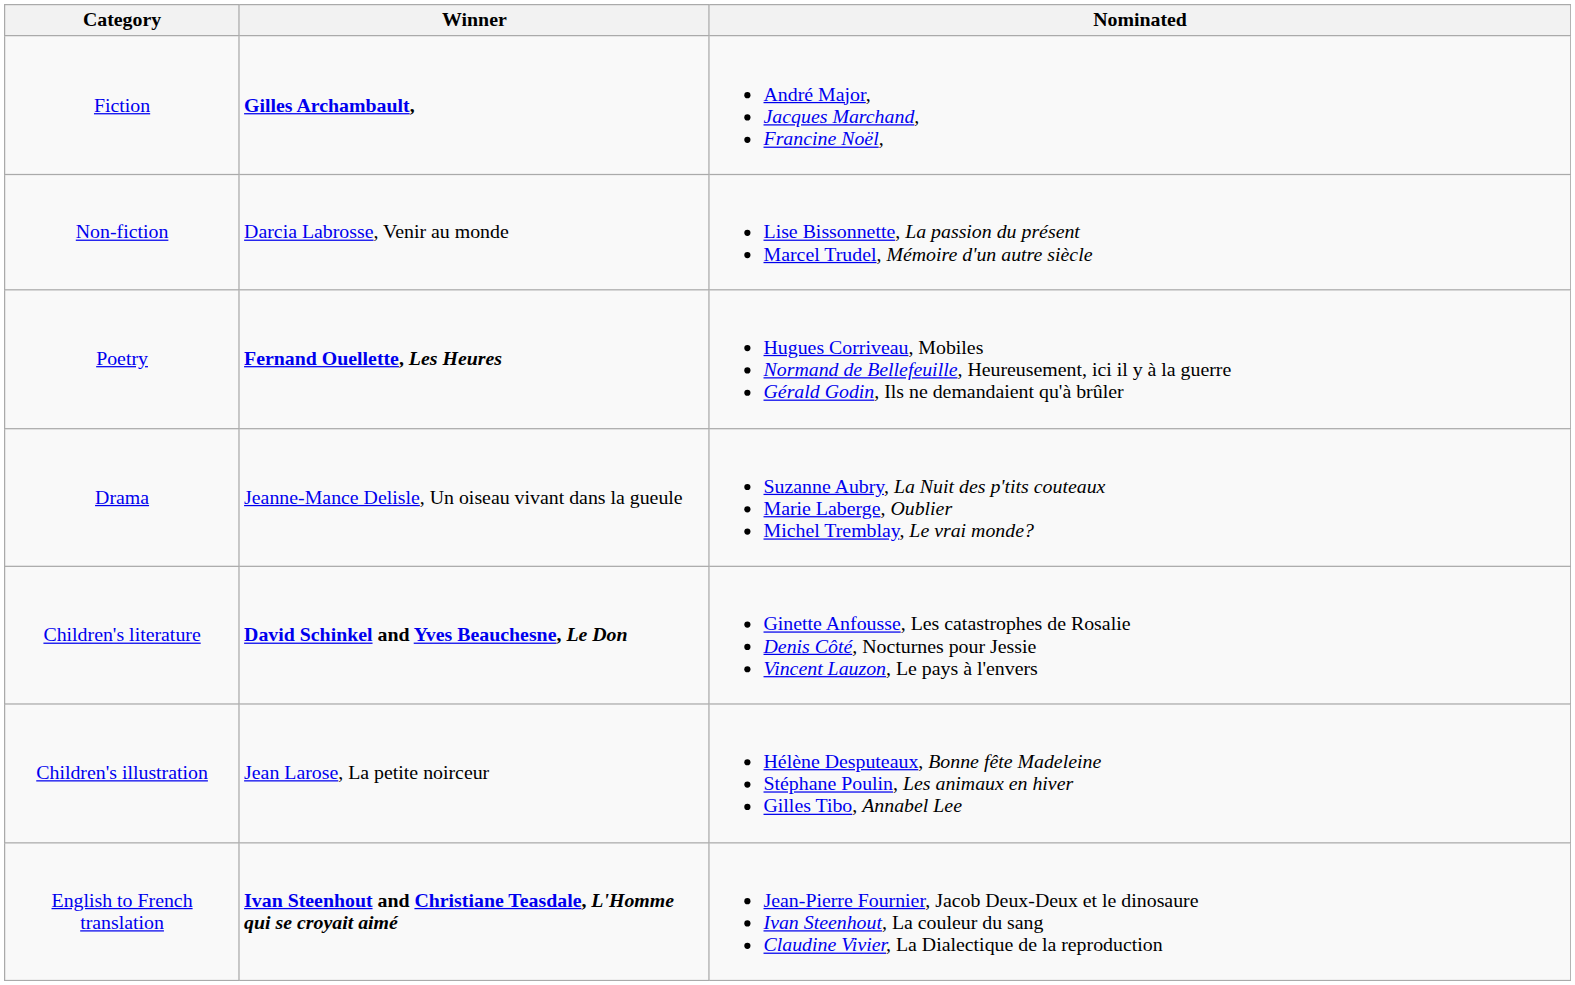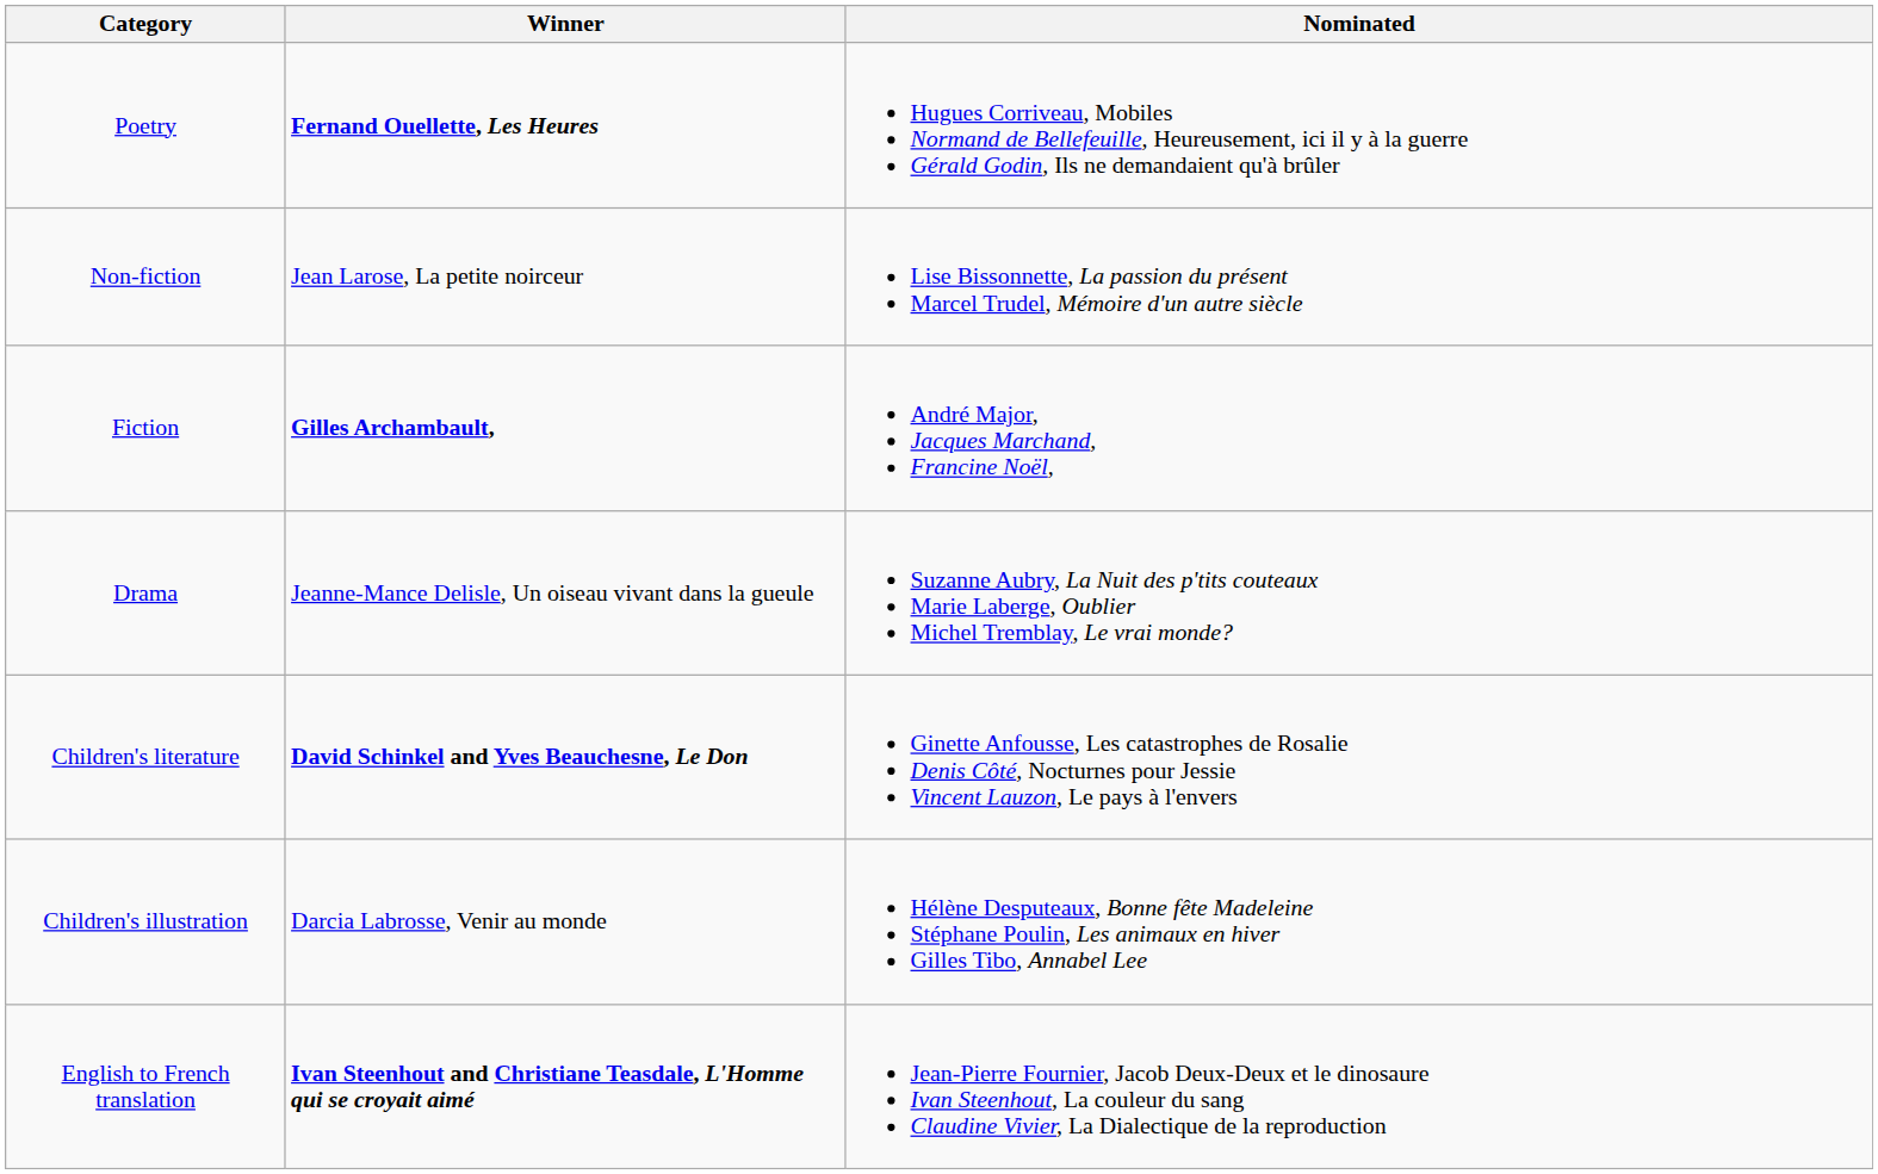 <table class="wikitable" width="100%">
 <tr>
 <th width=15%>Category</th>
 <th width=30%>Winner</th>
 <th width=55%>Nominated</th>
 </tr>
 <tr>
+<td align="center"><a href='#'>Poetry</a></td>
+<td> <strong><a href='#'>Fernand Ouellette</a>, <em>Les Heures<strong><em></td>
+<td><br><ul><li><a href='#'>Hugues Corriveau</a>, </em>Mobiles<em></li><li><a href='#'>Normand de Bellefeuille</a>, </em>Heureusement, ici il y à la guerre<em></li><li><a href='#'>Gérald Godin</a>, </em>Ils ne demandaient qu'à brûler<em></li></ul></td>
+</tr>
+<tr>
+<td align="center"><a href='#'>Non-fiction</a></td>
+<td> </strong><a href='#'>Jean Larose</a>, </em>La petite noirceur</em></strong></td>
+<td><br><ul><li><a href='#'>Lise Bissonnette</a>, <em>La passion du présent</em></li><li><a href='#'>Marcel Trudel</a>, <em>Mémoire d'un autre siècle</em></li></ul></td>
+</tr>
+<tr>
 <td align="center"><a href='#'>Fiction</a></td>
 <td> <strong><a href='#'>Gilles Archambault</a>, <em><strong><em></td>
 <td><br><ul><li><a href='#'>André Major</a>, </em><em></li><li><a href='#'>Jacques Marchand</a>, </em><em></li><li><a href='#'>Francine Noël</a>, </em><em></li></ul></td>
-</tr>
-<tr>
-<td align="center"><a href='#'>Non-fiction</a></td>
-<td> </strong><a href='#'>Darcia Labrosse</a>, </em>Venir au monde</em></strong></td>
-<td><br><ul><li><a href='#'>Lise Bissonnette</a>, <em>La passion du présent</em></li><li><a href='#'>Marcel Trudel</a>, <em>Mémoire d'un autre siècle</em></li></ul></td>
-</tr>
-<tr>
-<td align="center"><a href='#'>Poetry</a></td>
-<td> <strong><a href='#'>Fernand Ouellette</a>, <em>Les Heures<strong><em></td>
-<td><br><ul><li><a href='#'>Hugues Corriveau</a>, </em>Mobiles<em></li><li><a href='#'>Normand de Bellefeuille</a>, </em>Heureusement, ici il y à la guerre<em></li><li><a href='#'>Gérald Godin</a>, </em>Ils ne demandaient qu'à brûler<em></li></ul></td>
 </tr>
 <tr>
 <td align="center"><a href='#'>Drama</a></td>
 <td> </strong><a href='#'>Jeanne-Mance Delisle</a>, </em>Un oiseau vivant dans la gueule</em></strong></td>
 <td><br><ul><li><a href='#'>Suzanne Aubry</a>, <em>La Nuit des p'tits couteaux</em></li><li><a href='#'>Marie Laberge</a>, <em>Oublier</em></li><li><a href='#'>Michel Tremblay</a>, <em>Le vrai monde?</em></li></ul></td>
 </tr>
 <tr>
 <td align="center"><a href='#'>Children's literature</a></td>
 <td> <strong><a href='#'>David Schinkel</a> and <a href='#'>Yves Beauchesne</a>, <em>Le Don<strong><em></td>
 <td><br><ul><li><a href='#'>Ginette Anfousse</a>, </em>Les catastrophes de Rosalie<em></li><li><a href='#'>Denis Côté</a>, </em>Nocturnes pour Jessie<em></li><li><a href='#'>Vincent Lauzon</a>, </em>Le pays à l'envers<em></li></ul></td>
 </tr>
 <tr>
 <td align="center"><a href='#'>Children's illustration</a></td>
-<td> </strong><a href='#'>Jean Larose</a>, </em>La petite noirceur</em></strong></td>
+<td> </strong><a href='#'>Darcia Labrosse</a>, </em>Venir au monde</em></strong></td>
 <td><br><ul><li><a href='#'>Hélène Desputeaux</a>, <em>Bonne fête Madeleine</em></li><li><a href='#'>Stéphane Poulin</a>, <em>Les animaux en hiver</em></li><li><a href='#'>Gilles Tibo</a>, <em>Annabel Lee</em></li></ul></td>
 </tr>
 <tr>
 <td align="center"><a href='#'>English to French translation</a></td>
 <td> <strong><a href='#'>Ivan Steenhout</a> and <a href='#'>Christiane Teasdale</a>, <em>L'Homme qui se croyait aimé<strong><em></td>
 <td><br><ul><li><a href='#'>Jean-Pierre Fournier</a>, </em>Jacob Deux-Deux et le dinosaure<em></li><li><a href='#'>Ivan Steenhout</a>, </em>La couleur du sang<em></li><li><a href='#'>Claudine Vivier</a>, </em>La Dialectique de la reproduction<em></li></ul></td>
 </tr>
 </table>
